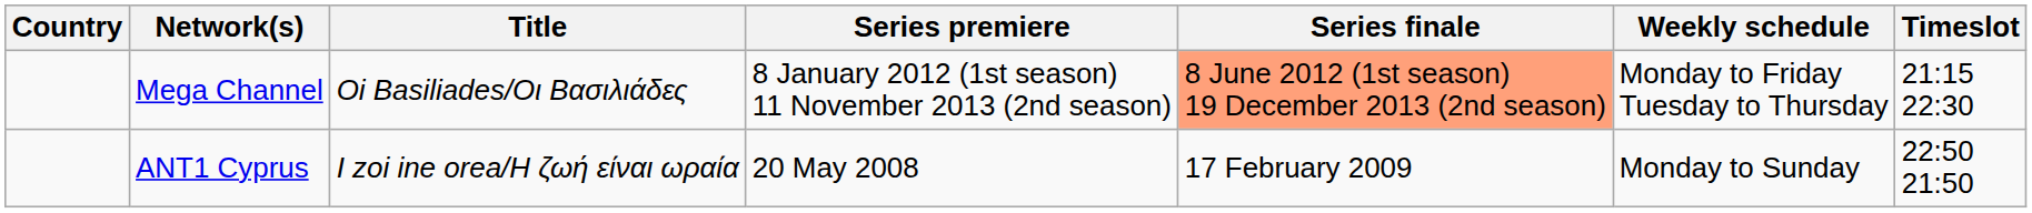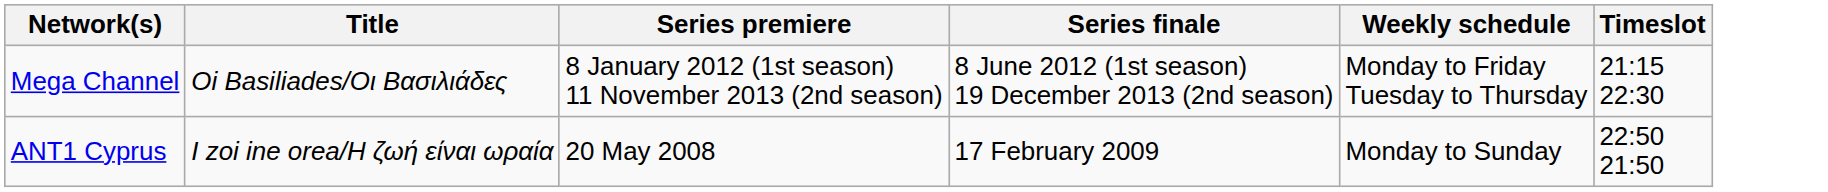 <table class="wikitable">
 <tr>
-<th>Country</th>
 <th>Network(s)</th>
 <th>Title</th>
 <th>Series premiere</th>
 <th>Series finale</th>
 <th>Weekly schedule</th>
 <th>Timeslot</th>
 </tr>
 <tr>
-<td></td>
 <td><a href='#'>Mega Channel</a></td>
 <td><em>Oi Basiliades/Οι Βασιλιάδες</em></td>
 <td>8 January 2012 (1st season)<br>11 November 2013 (2nd season)</td>
-<td style="background: lightsalmon;">8 June 2012 (1st season)<br>19 December 2013 (2nd season)</td>
+<td>8 June 2012 (1st season)<br>19 December 2013 (2nd season)</td>
 <td>Monday to Friday<br>Tuesday to Thursday</td>
 <td>21:15<br>22:30</td>
 </tr>
 <tr>
-<td></td>
 <td><a href='#'>ANT1 Cyprus</a></td>
 <td><em>I zoi ine orea/Η ζωή είναι ωραία</em></td>
 <td>20 May 2008</td>
 <td>17 February 2009</td>
 <td>Monday to Sunday</td>
 <td>22:50<br>21:50</td>
 </tr>
 </table>
